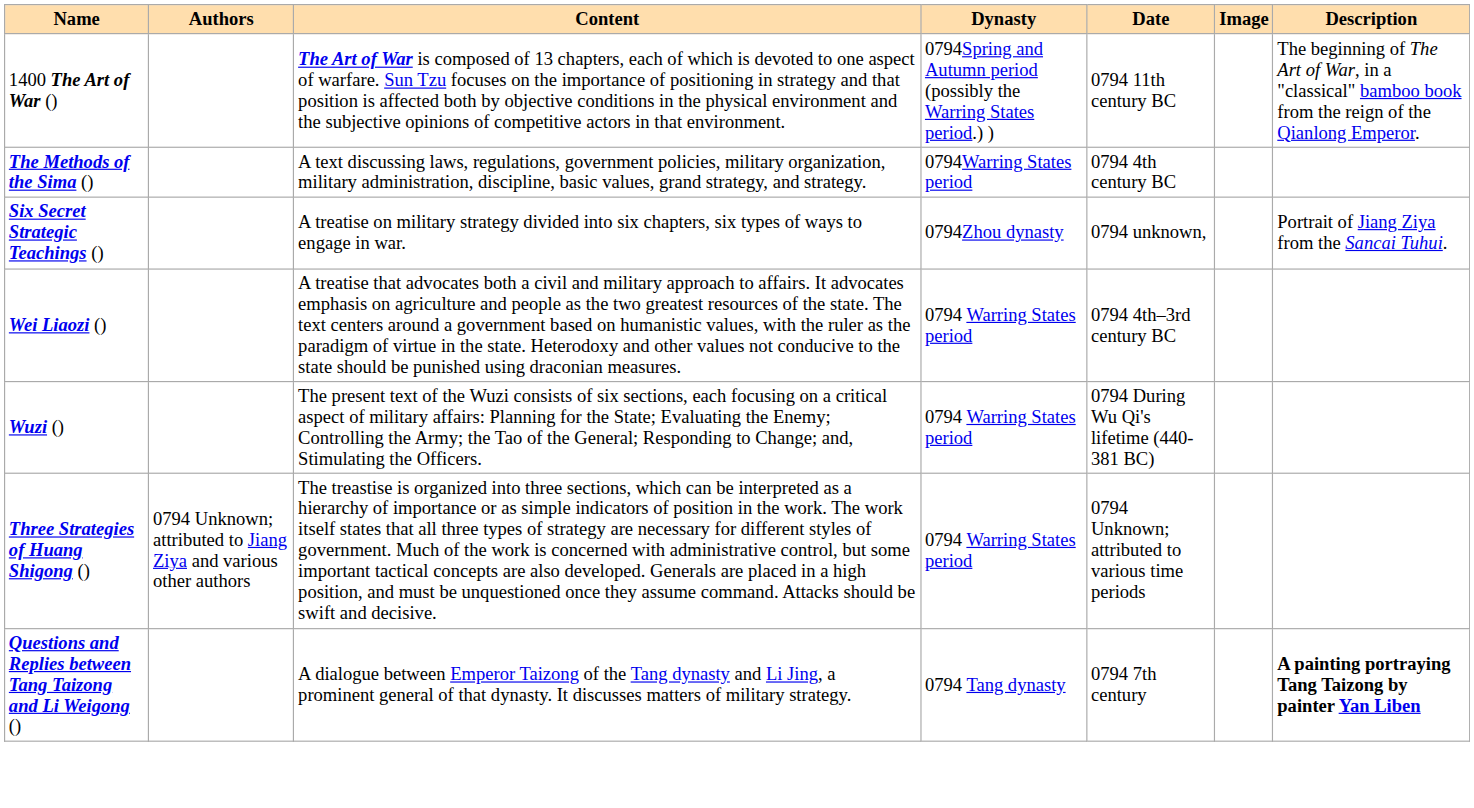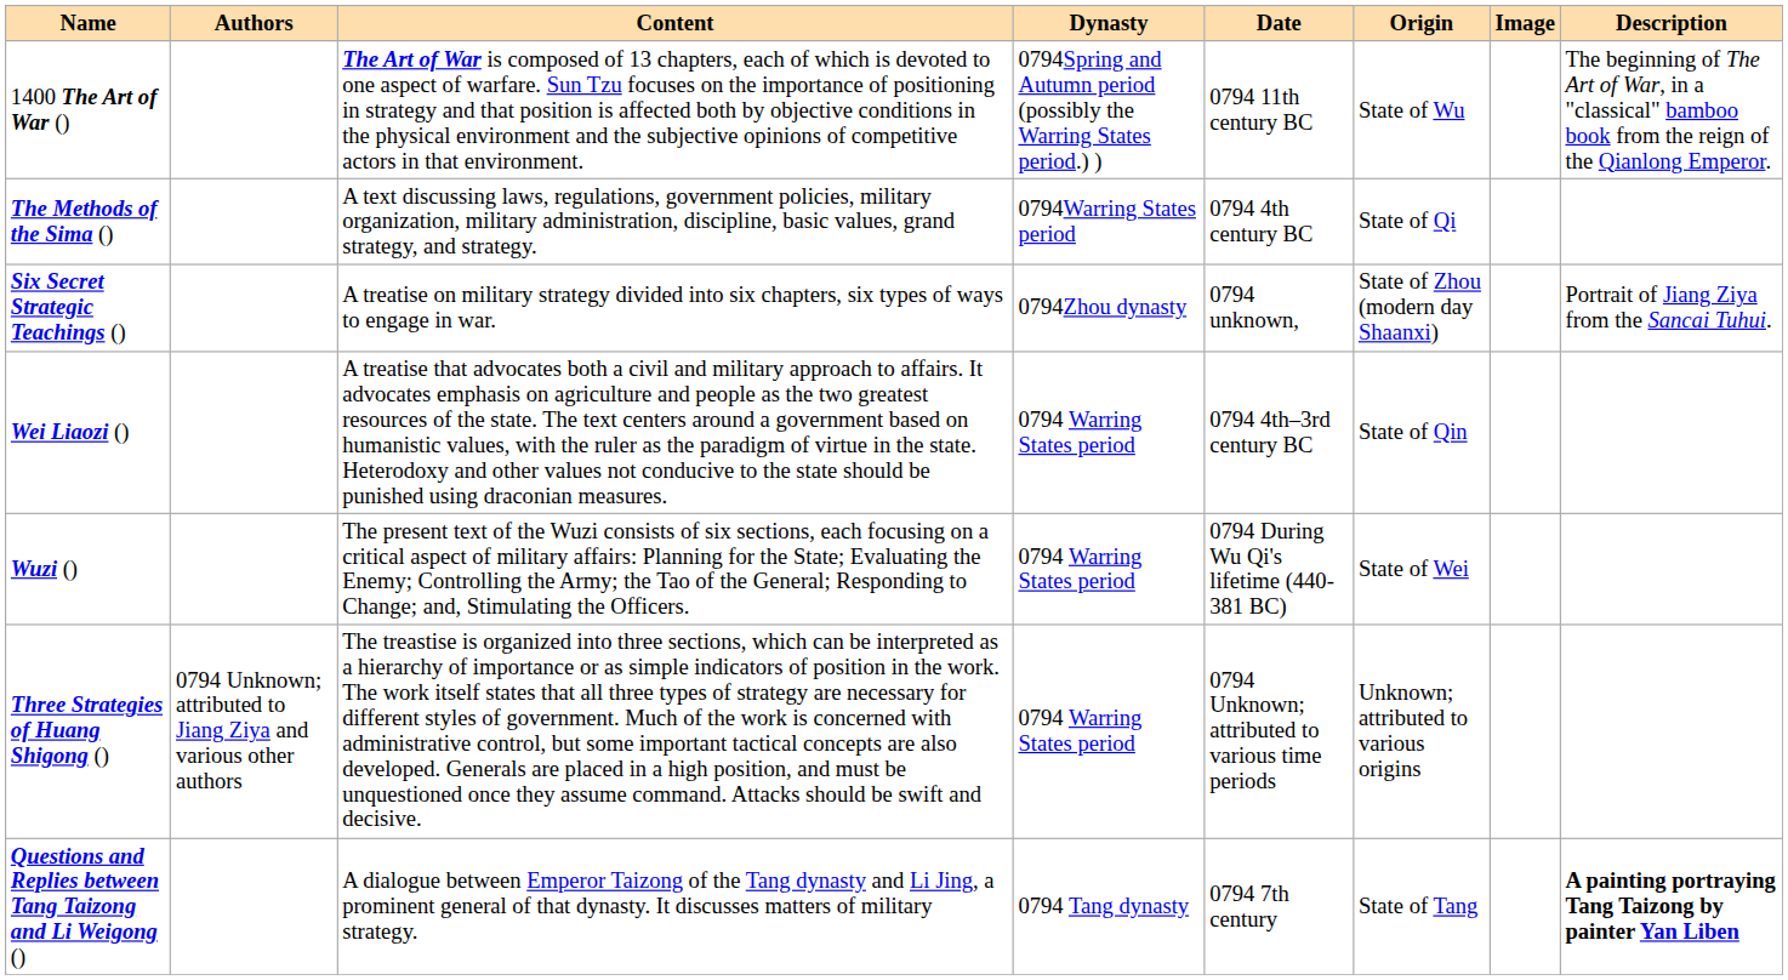 <table class="wikitable sortable"  width="100%" style="background:#ffffff;">
 <tr>
 <th align="left" style="background:#ffdead;">Name</th>
 <th align="left" style="background:#ffdead;">Authors</th>
 <th align="left" style="background:#ffdead;"  class="unsortable">Content</th>
 <th align="left" style="background:#ffdead;">Dynasty</th>
 <th align="left" style="background:#ffdead;">Date</th>
+<th align="left" style="background:#ffdead;">Origin</th>
 <th align="left" style="background:#ffdead;"  class="unsortable">Image</th>
 <th align="left" style="background:#ffdead;">Description</th>
 </tr>
 <tr>
 <td><span>1400</span> <strong><em>The Art of War</em></strong> ()</td>
 <td></td>
 <td><strong><em><a href='#'>The Art of War</a></em></strong> is composed of 13 chapters, each of which is devoted to one aspect of warfare. <a href='#'>Sun Tzu</a> focuses on the importance of positioning in strategy and that position is affected both by objective conditions in the physical environment and the subjective opinions of competitive actors in that environment.</td>
 <td><span>0794</span><a href='#'>Spring and Autumn period</a> (possibly the <a href='#'>Warring States period</a>.) )</td>
 <td><span>0794</span> 11th century BC</td>
+<td>State of <a href='#'>Wu</a></td>
 <td></td>
 <td>The beginning of <em>The Art of War</em>, in a "classical" <a href='#'>bamboo book</a> from the reign of the <a href='#'>Qianlong Emperor</a>.</td>
 </tr>
 <tr>
 <td><strong><em><a href='#'>The Methods of the Sima</a></em></strong> ()</td>
 <td></td>
 <td>A text discussing laws, regulations, government policies, military organization, military administration, discipline, basic values, grand strategy, and strategy.</td>
 <td><span>0794</span><a href='#'>Warring States period</a></td>
 <td><span>0794</span> 4th century BC</td>
+<td>State of <a href='#'>Qi</a></td>
 <td></td>
 <td></td>
 </tr>
 <tr>
 <td><strong><em><a href='#'>Six Secret Strategic Teachings</a></em></strong> ()</td>
 <td></td>
 <td>A treatise on military strategy divided into six chapters, six types of ways to engage in war.</td>
 <td><span>0794</span><a href='#'>Zhou dynasty</a></td>
 <td><span>0794</span> unknown, </td>
+<td>State of <a href='#'>Zhou</a> (modern day <a href='#'>Shaanxi</a>)</td>
 <td></td>
 <td>Portrait of <a href='#'>Jiang Ziya</a> from the <em><a href='#'>Sancai Tuhui</a></em>.</td>
 </tr>
 <tr>
 <td><strong><em><a href='#'>Wei Liaozi</a></em></strong> ()</td>
 <td></td>
 <td>A treatise that advocates both a civil and military approach to affairs. It advocates emphasis on agriculture and people as the two greatest resources of the state. The text centers around a government based on humanistic values, with the ruler as the paradigm of virtue in the state. Heterodoxy and other values not conducive to the state should be punished using draconian measures.</td>
 <td><span>0794</span> <a href='#'>Warring States period</a></td>
 <td><span>0794</span> 4th–3rd century BC </td>
+<td>State of <a href='#'>Qin</a></td>
 <td></td>
 <td></td>
 </tr>
 <tr>
 <td><strong><em><a href='#'>Wuzi</a></em></strong> ()</td>
 <td></td>
 <td>The present text of the Wuzi consists of six sections, each focusing on a critical aspect of military affairs: Planning for the State; Evaluating the Enemy; Controlling the Army; the Tao of the General; Responding to Change; and, Stimulating the Officers.</td>
 <td><span>0794</span> <a href='#'>Warring States period</a></td>
 <td><span>0794</span> During Wu Qi's lifetime (440-381 BC)</td>
+<td>State of <a href='#'>Wei</a></td>
 <td></td>
 <td></td>
 </tr>
 <tr>
 <td><strong><em><a href='#'>Three Strategies of Huang Shigong</a></em></strong> ()</td>
 <td><span>0794</span> Unknown; attributed to <a href='#'>Jiang Ziya</a> and various other authors</td>
 <td>The treastise is organized into three sections, which can be interpreted as a hierarchy of importance or as simple indicators of position in the work. The work itself states that all three types of strategy are necessary for different styles of government. Much of the work is concerned with administrative control, but some important tactical concepts are also developed. Generals are placed in a high position, and must be unquestioned once they assume command. Attacks should be swift and decisive.</td>
 <td><span>0794</span> <a href='#'>Warring States period</a></td>
 <td><span>0794</span> Unknown; attributed to various time periods</td>
+<td>Unknown; attributed to various origins</td>
 <td></td>
 <td></td>
 </tr>
 <tr>
 <td><strong><em><a href='#'>Questions and Replies between Tang Taizong and Li Weigong</a></em></strong> ()</td>
 <td></td>
 <td>A dialogue between <a href='#'>Emperor Taizong</a> of the <a href='#'>Tang dynasty</a> and <a href='#'>Li Jing</a>, a prominent general of that dynasty. It discusses matters of military strategy.</td>
 <td><span>0794</span> <a href='#'>Tang dynasty</a></td>
 <td><span>0794</span> 7th century</td>
+<td>State of <a href='#'>Tang</a></td>
 <td></td>
 <td><strong>A painting portraying Tang Taizong by painter <a href='#'>Yan Liben</a></strong></td>
 </tr>
 </table>
